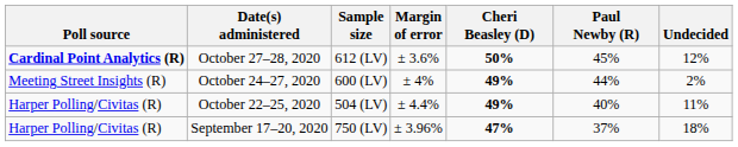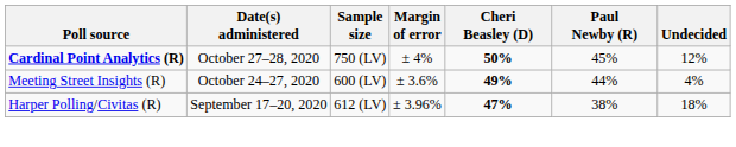 <table class="wikitable" style="font-size:90%;text-align:center;">
 <tr valign=bottom>
 <th>Poll source</th>
 <th>Date(s)<br>administered</th>
 <th>Sample<br>size</th>
 <th>Margin<br>of error</th>
 <th style="width:100px;">Cheri<br>Beasley (D)</th>
 <th style="width:100px;">Paul<br>Newby (R)</th>
 <th>Undecided</th>
 </tr>
 <tr>
 <td style="text-align:left;"><strong><a href='#'>Cardinal Point Analytics</a> (R)</strong></td>
 <td>October 27–28, 2020</td>
-<td>612 (LV)</td>
-<td>± 3.6%</td>
+<td>750 (LV)</td>
+<td>± 4%</td>
 <td><strong>50%</strong></td>
 <td>45%</td>
 <td>12%</td>
 </tr>
 <tr>
 <td style="text-align:left;"><a href='#'>Meeting Street Insights</a> (R)</td>
 <td>October 24–27, 2020</td>
 <td>600 (LV)</td>
-<td>± 4%</td>
+<td>± 3.6%</td>
 <td><strong>49%</strong></td>
 <td>44%</td>
-<td>2%</td>
-</tr>
-<tr>
-<td style="text-align:left;"><a href='#'>Harper Polling</a>/<a href='#'>Civitas</a> (R)</td>
-<td>October 22–25, 2020</td>
-<td>504 (LV)</td>
-<td>± 4.4%</td>
-<td><strong>49%</strong></td>
-<td>40%</td>
-<td>11%</td>
+<td>4%</td>
 </tr>
 <tr>
 <td style="text-align:left;"><a href='#'>Harper Polling</a>/<a href='#'>Civitas</a> (R)</td>
 <td>September 17–20, 2020</td>
-<td>750 (LV)</td>
+<td>612 (LV)</td>
 <td>± 3.96%</td>
 <td><strong>47%</strong></td>
-<td>37%</td>
+<td>38%</td>
 <td>18%</td>
 </tr>
 </table>
